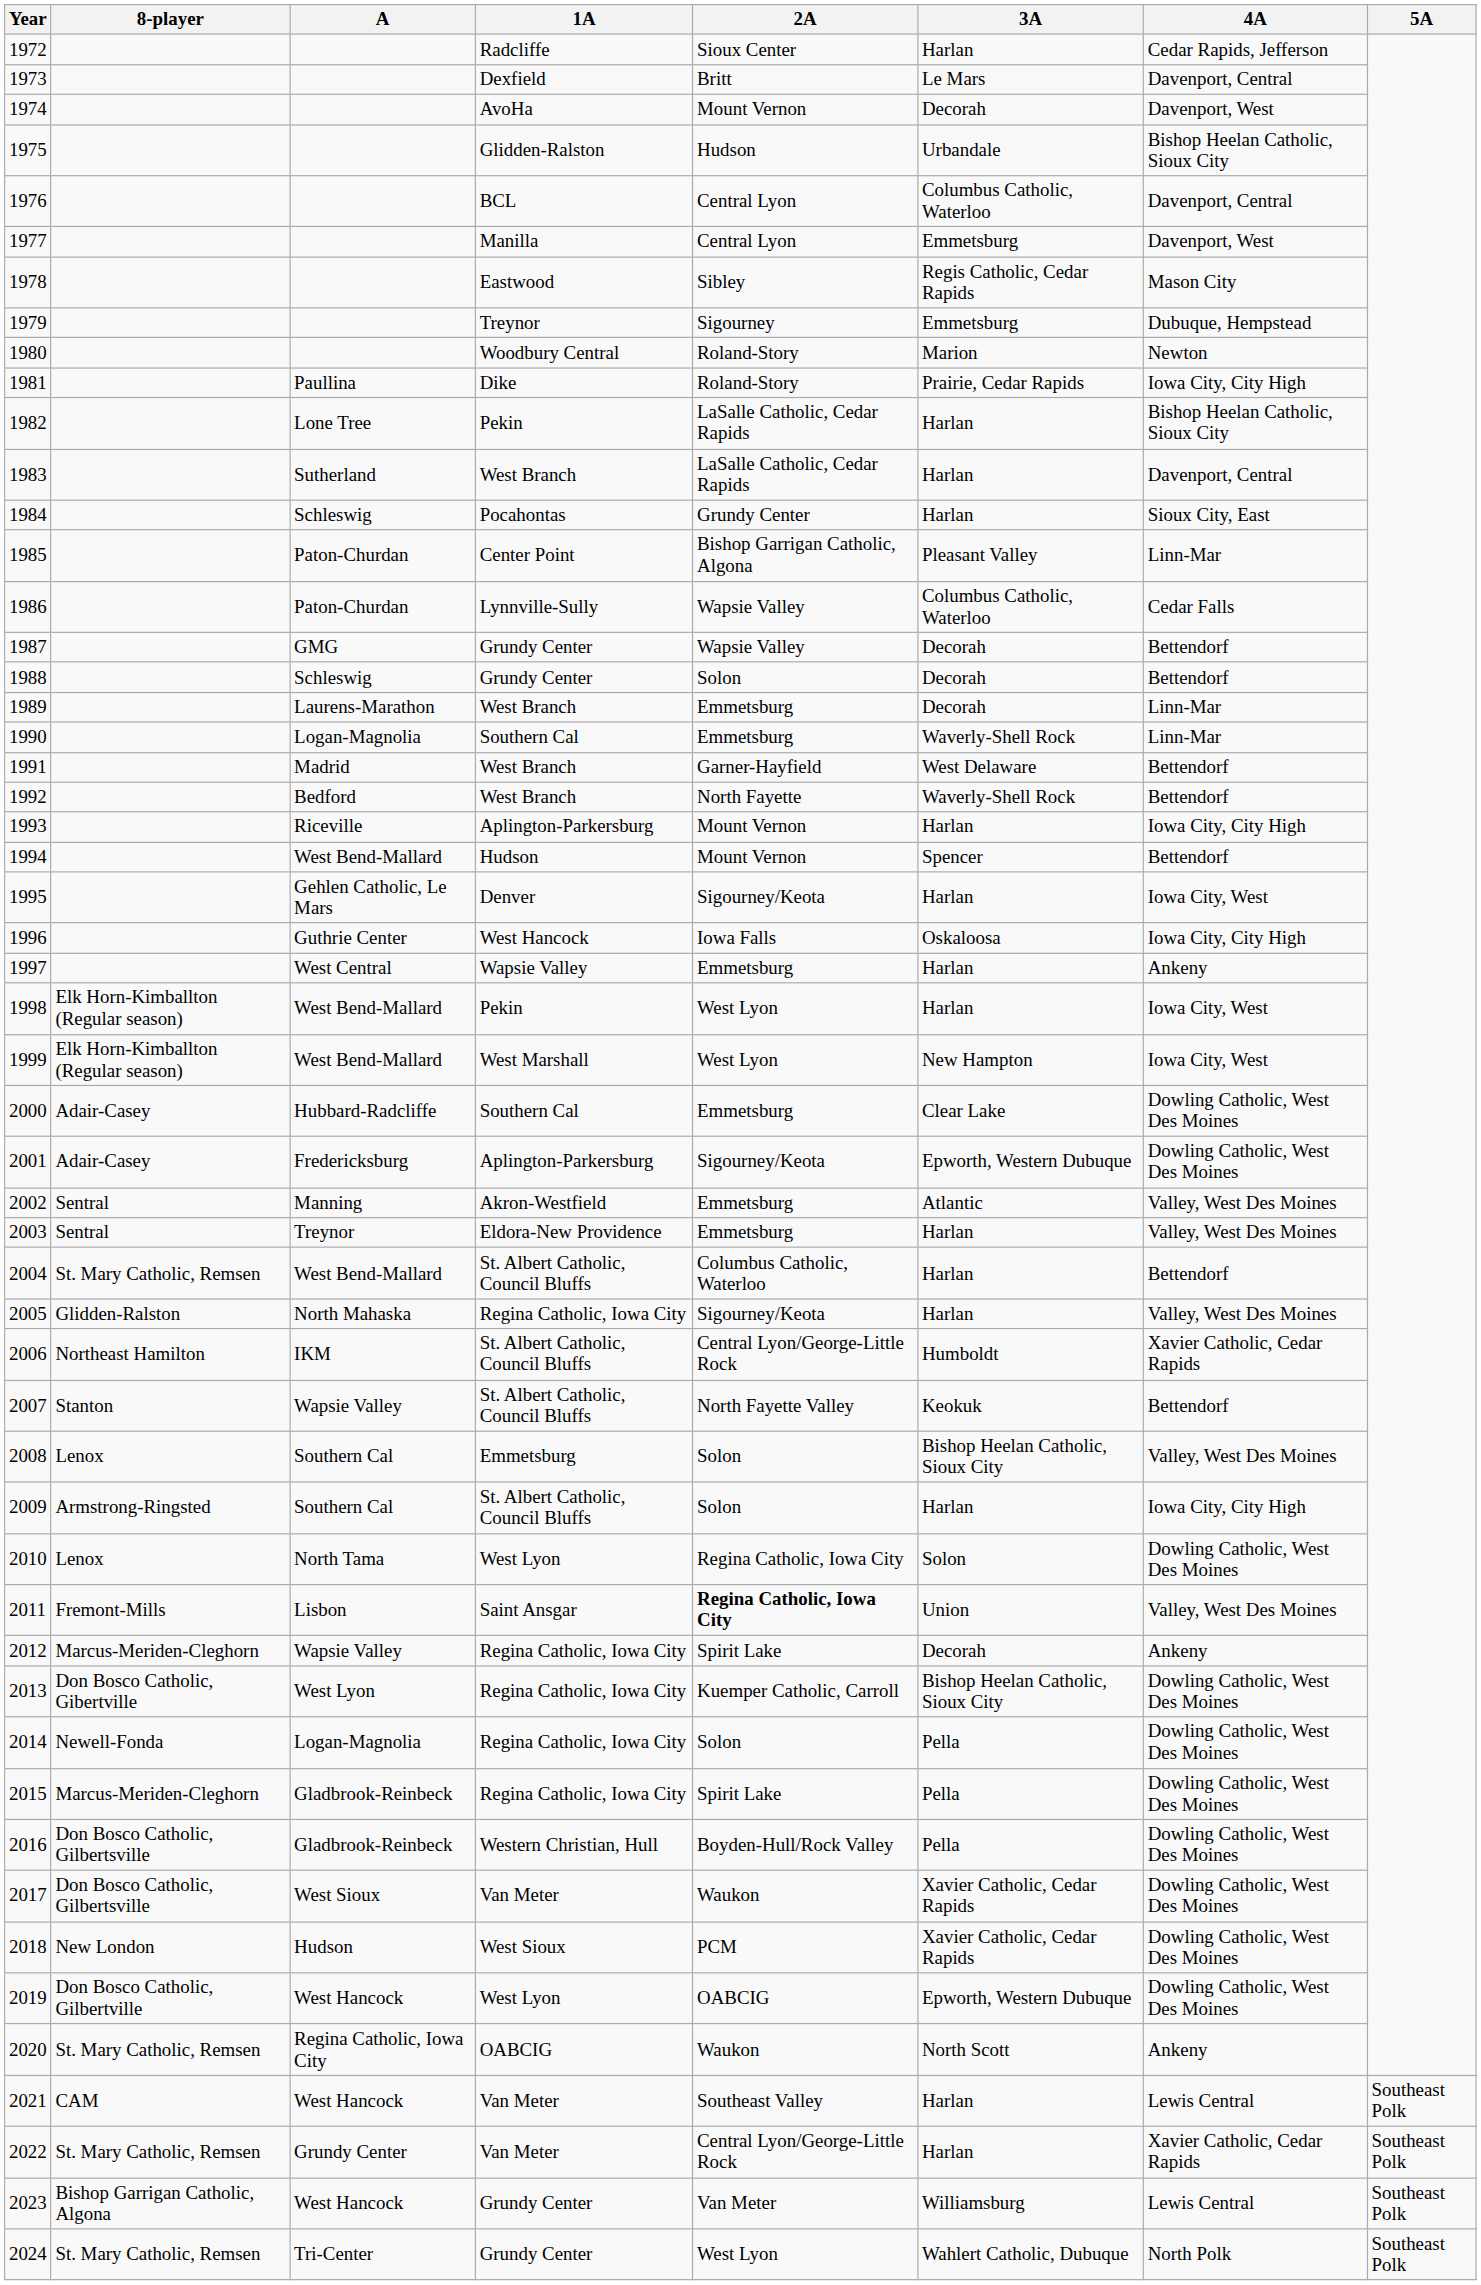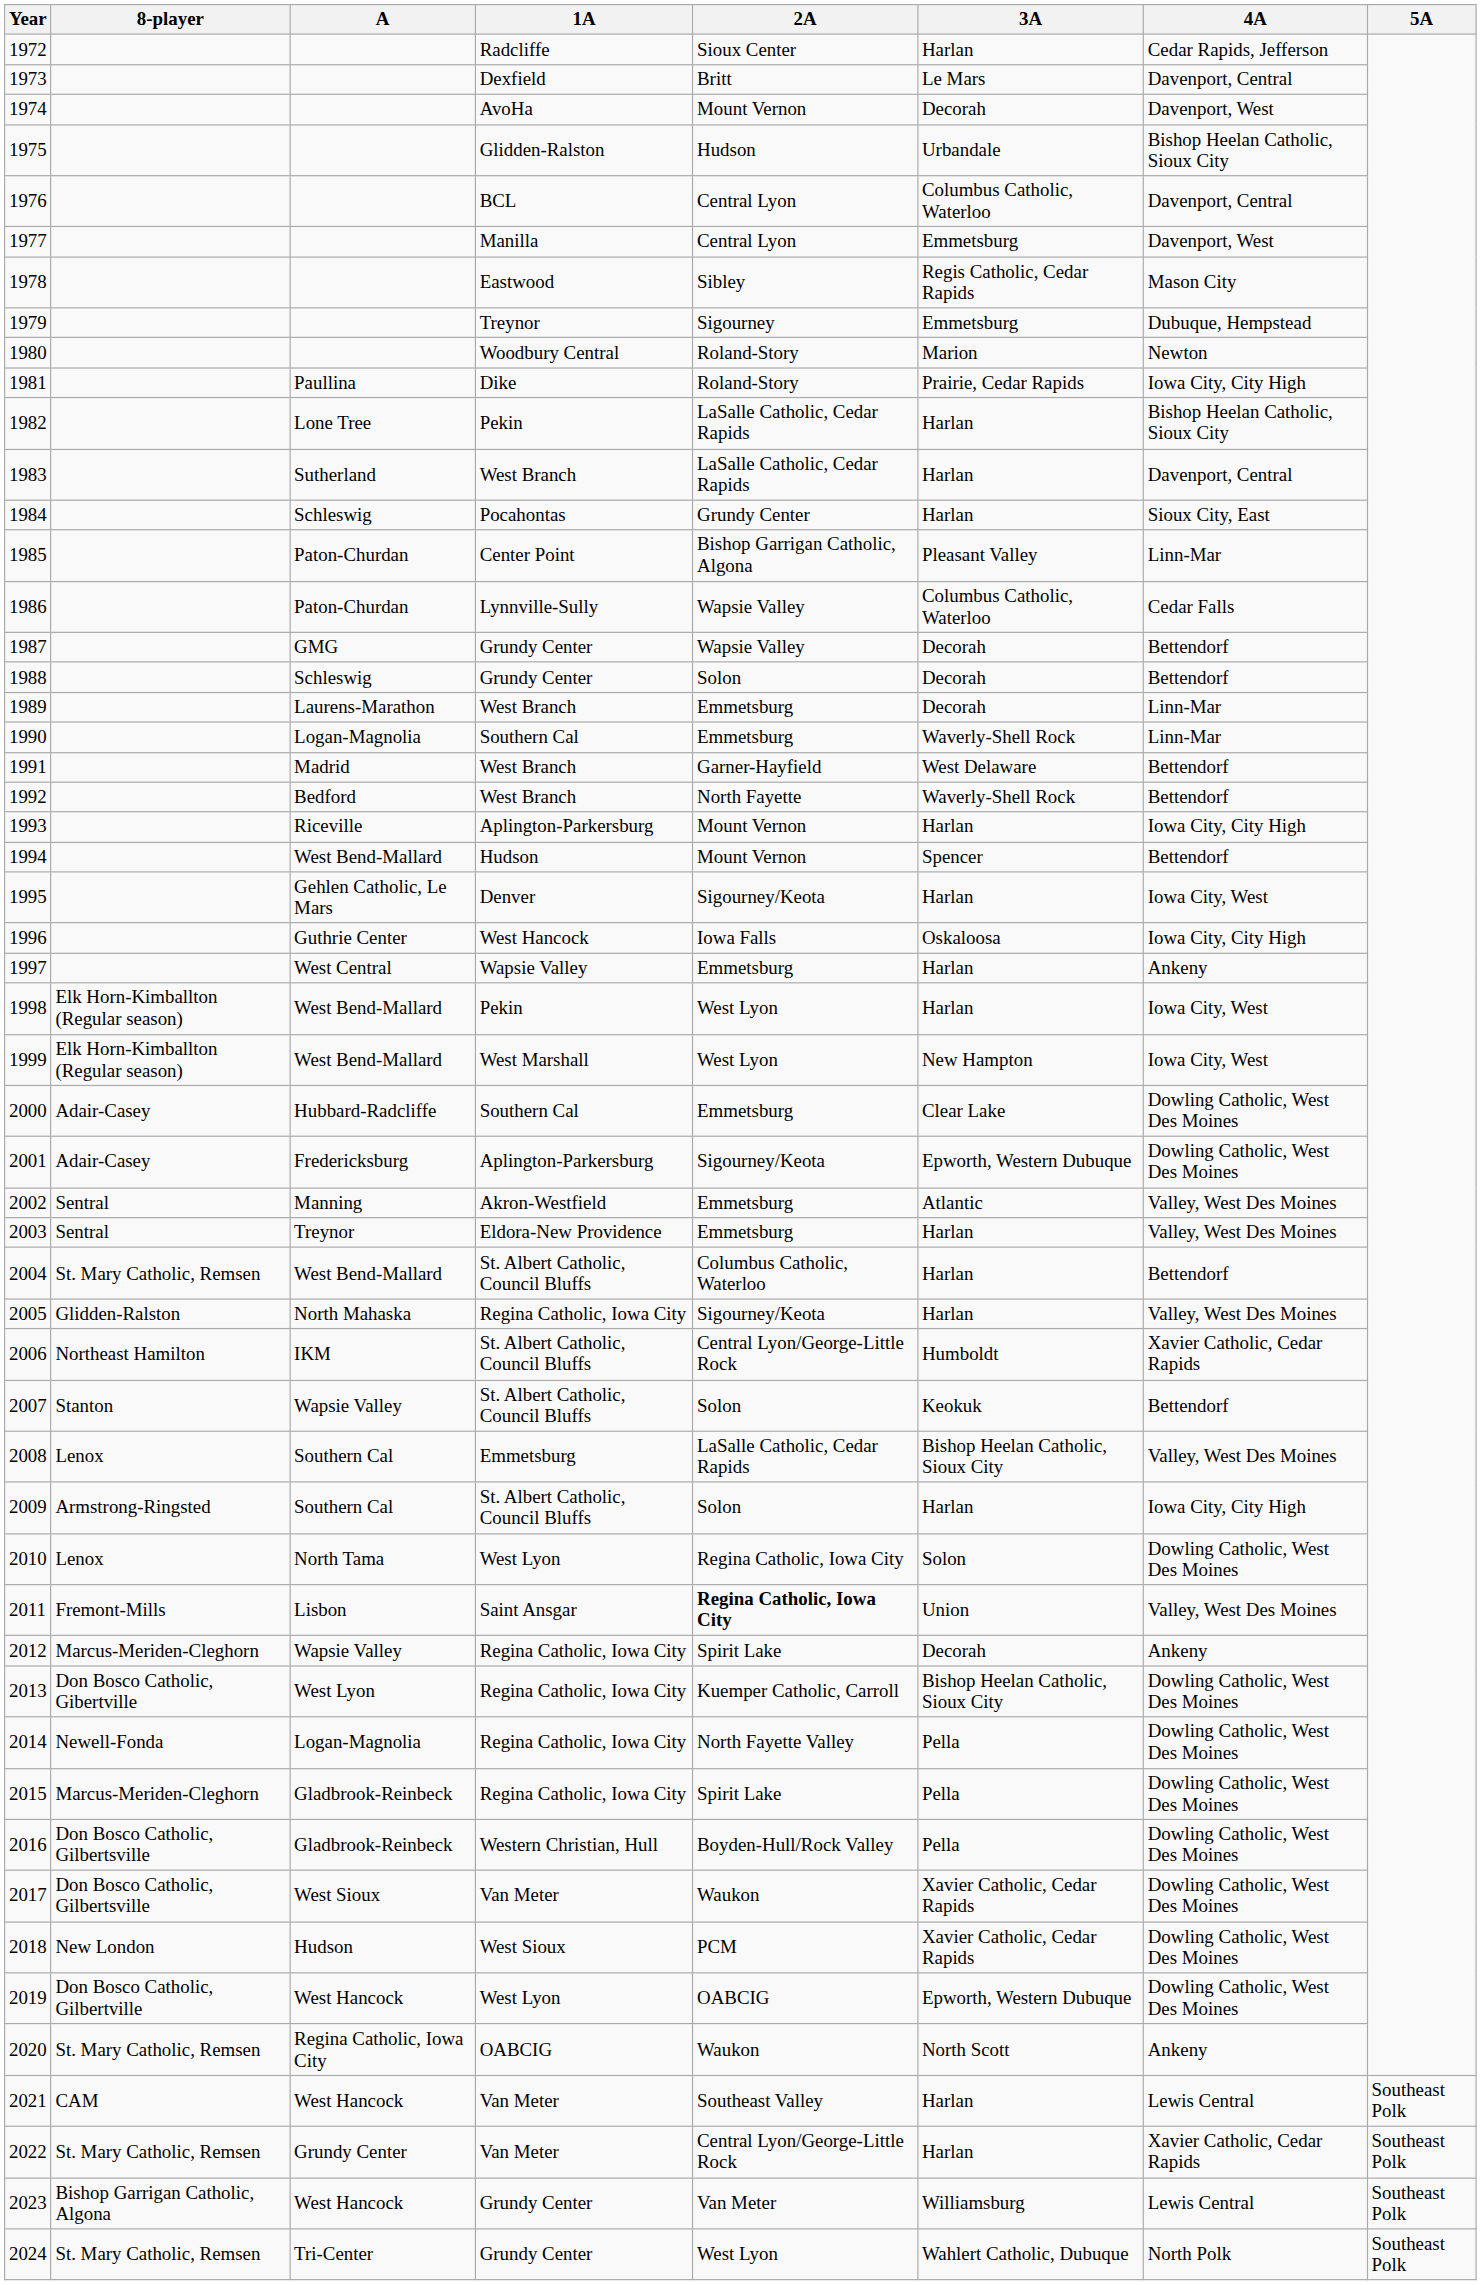 <table class="wikitable">
 <tr>
 <th>Year</th>
 <th>8-player</th>
 <th>A</th>
 <th>1A</th>
 <th>2A</th>
 <th>3A</th>
 <th>4A</th>
 <th>5A</th>
 </tr>
 <tr>
 <td>1972</td>
 <td></td>
 <td></td>
 <td>Radcliffe</td>
 <td>Sioux Center</td>
 <td>Harlan</td>
 <td>Cedar Rapids, Jefferson</td>
 </tr>
 <tr>
 <td>1973</td>
 <td></td>
 <td></td>
 <td>Dexfield</td>
 <td>Britt</td>
 <td>Le Mars</td>
 <td>Davenport, Central</td>
 </tr>
 <tr>
 <td>1974</td>
 <td></td>
 <td></td>
 <td>AvoHa</td>
 <td>Mount Vernon</td>
 <td>Decorah</td>
 <td>Davenport, West</td>
 </tr>
 <tr>
 <td>1975</td>
 <td></td>
 <td></td>
 <td>Glidden-Ralston</td>
 <td>Hudson</td>
 <td>Urbandale</td>
 <td>Bishop Heelan Catholic, Sioux City</td>
 </tr>
 <tr>
 <td>1976</td>
 <td></td>
 <td></td>
 <td>BCL</td>
 <td>Central Lyon</td>
 <td>Columbus Catholic, Waterloo</td>
 <td>Davenport, Central</td>
 </tr>
 <tr>
 <td>1977</td>
 <td></td>
 <td></td>
 <td>Manilla</td>
 <td>Central Lyon</td>
 <td>Emmetsburg</td>
 <td>Davenport, West</td>
 </tr>
 <tr>
 <td>1978</td>
 <td></td>
 <td></td>
 <td>Eastwood</td>
 <td>Sibley</td>
 <td>Regis Catholic, Cedar Rapids</td>
 <td>Mason City</td>
 </tr>
 <tr>
 <td>1979</td>
 <td></td>
 <td></td>
 <td>Treynor</td>
 <td>Sigourney</td>
 <td>Emmetsburg</td>
 <td>Dubuque, Hempstead</td>
 </tr>
 <tr>
 <td>1980</td>
 <td></td>
 <td></td>
 <td>Woodbury Central</td>
 <td>Roland-Story</td>
 <td>Marion</td>
 <td>Newton</td>
 </tr>
 <tr>
 <td>1981</td>
 <td></td>
 <td>Paullina</td>
 <td>Dike</td>
 <td>Roland-Story</td>
 <td>Prairie, Cedar Rapids</td>
 <td>Iowa City, City High</td>
 </tr>
 <tr>
 <td>1982</td>
 <td></td>
 <td>Lone Tree</td>
 <td>Pekin</td>
 <td>LaSalle Catholic, Cedar Rapids</td>
 <td>Harlan</td>
 <td>Bishop Heelan Catholic, Sioux City</td>
 </tr>
 <tr>
 <td>1983</td>
 <td></td>
 <td>Sutherland</td>
 <td>West Branch</td>
 <td>LaSalle Catholic, Cedar Rapids</td>
 <td>Harlan</td>
 <td>Davenport, Central</td>
 </tr>
 <tr>
 <td>1984</td>
 <td></td>
 <td>Schleswig</td>
 <td>Pocahontas</td>
 <td>Grundy Center</td>
 <td>Harlan</td>
 <td>Sioux City, East</td>
 </tr>
 <tr>
 <td>1985</td>
 <td></td>
 <td>Paton-Churdan</td>
 <td>Center Point</td>
 <td>Bishop Garrigan Catholic, Algona</td>
 <td>Pleasant Valley</td>
 <td>Linn-Mar</td>
 </tr>
 <tr>
 <td>1986</td>
 <td></td>
 <td>Paton-Churdan</td>
 <td>Lynnville-Sully</td>
 <td>Wapsie Valley</td>
 <td>Columbus Catholic, Waterloo</td>
 <td>Cedar Falls</td>
 </tr>
 <tr>
 <td>1987</td>
 <td></td>
 <td>GMG</td>
 <td>Grundy Center</td>
 <td>Wapsie Valley</td>
 <td>Decorah</td>
 <td>Bettendorf</td>
 </tr>
 <tr>
 <td>1988</td>
 <td></td>
 <td>Schleswig</td>
 <td>Grundy Center</td>
 <td>Solon</td>
 <td>Decorah</td>
 <td>Bettendorf</td>
 </tr>
 <tr>
 <td>1989</td>
 <td></td>
 <td>Laurens-Marathon</td>
 <td>West Branch</td>
 <td>Emmetsburg</td>
 <td>Decorah</td>
 <td>Linn-Mar</td>
 </tr>
 <tr>
 <td>1990</td>
 <td></td>
 <td>Logan-Magnolia</td>
 <td>Southern Cal</td>
 <td>Emmetsburg</td>
 <td>Waverly-Shell Rock</td>
 <td>Linn-Mar</td>
 </tr>
 <tr>
 <td>1991</td>
 <td></td>
 <td>Madrid</td>
 <td>West Branch</td>
 <td>Garner-Hayfield</td>
 <td>West Delaware</td>
 <td>Bettendorf</td>
 </tr>
 <tr>
 <td>1992</td>
 <td></td>
 <td>Bedford</td>
 <td>West Branch</td>
 <td>North Fayette</td>
 <td>Waverly-Shell Rock</td>
 <td>Bettendorf</td>
 </tr>
 <tr>
 <td>1993</td>
 <td></td>
 <td>Riceville</td>
 <td>Aplington-Parkersburg</td>
 <td>Mount Vernon</td>
 <td>Harlan</td>
 <td>Iowa City, City High</td>
 </tr>
 <tr>
 <td>1994</td>
 <td></td>
 <td>West Bend-Mallard</td>
 <td>Hudson</td>
 <td>Mount Vernon</td>
 <td>Spencer</td>
 <td>Bettendorf</td>
 </tr>
 <tr>
 <td>1995</td>
 <td></td>
 <td>Gehlen Catholic, Le Mars</td>
 <td>Denver</td>
 <td>Sigourney/Keota</td>
 <td>Harlan</td>
 <td>Iowa City, West</td>
 </tr>
 <tr>
 <td>1996</td>
 <td></td>
 <td>Guthrie Center</td>
 <td>West Hancock</td>
 <td>Iowa Falls</td>
 <td>Oskaloosa</td>
 <td>Iowa City, City High</td>
 </tr>
 <tr>
 <td>1997</td>
 <td></td>
 <td>West Central</td>
 <td>Wapsie Valley</td>
 <td>Emmetsburg</td>
 <td>Harlan</td>
 <td>Ankeny</td>
 </tr>
 <tr>
 <td>1998</td>
 <td>Elk Horn-Kimballton (Regular season)</td>
 <td>West Bend-Mallard</td>
 <td>Pekin</td>
 <td>West Lyon</td>
 <td>Harlan</td>
 <td>Iowa City, West</td>
 </tr>
 <tr>
 <td>1999</td>
 <td>Elk Horn-Kimballton (Regular season)</td>
 <td>West Bend-Mallard</td>
 <td>West Marshall</td>
 <td>West Lyon</td>
 <td>New Hampton</td>
 <td>Iowa City, West</td>
 </tr>
 <tr>
 <td>2000</td>
 <td>Adair-Casey</td>
 <td>Hubbard-Radcliffe</td>
 <td>Southern Cal</td>
 <td>Emmetsburg</td>
 <td>Clear Lake</td>
 <td>Dowling Catholic, West Des Moines</td>
 </tr>
 <tr>
 <td>2001</td>
 <td>Adair-Casey</td>
 <td>Fredericksburg</td>
 <td>Aplington-Parkersburg</td>
 <td>Sigourney/Keota</td>
 <td>Epworth, Western Dubuque</td>
 <td>Dowling Catholic, West Des Moines</td>
 </tr>
 <tr>
 <td>2002</td>
 <td>Sentral</td>
 <td>Manning</td>
 <td>Akron-Westfield</td>
 <td>Emmetsburg</td>
 <td>Atlantic</td>
 <td>Valley, West Des Moines</td>
 </tr>
 <tr>
 <td>2003</td>
 <td>Sentral</td>
 <td>Treynor</td>
 <td>Eldora-New Providence</td>
 <td>Emmetsburg</td>
 <td>Harlan</td>
 <td>Valley, West Des Moines</td>
 </tr>
 <tr>
 <td>2004</td>
 <td>St. Mary Catholic, Remsen</td>
 <td>West Bend-Mallard</td>
 <td>St. Albert Catholic, Council Bluffs</td>
 <td>Columbus Catholic, Waterloo</td>
 <td>Harlan</td>
 <td>Bettendorf</td>
 </tr>
 <tr>
 <td>2005</td>
 <td>Glidden-Ralston</td>
 <td>North Mahaska</td>
 <td>Regina Catholic, Iowa City</td>
 <td>Sigourney/Keota</td>
 <td>Harlan</td>
 <td>Valley, West Des Moines</td>
 </tr>
 <tr>
 <td>2006</td>
 <td>Northeast Hamilton</td>
 <td>IKM</td>
 <td>St. Albert Catholic, Council Bluffs</td>
 <td>Central Lyon/George-Little Rock</td>
 <td>Humboldt</td>
 <td>Xavier Catholic, Cedar Rapids</td>
 </tr>
 <tr>
 <td>2007</td>
 <td>Stanton</td>
 <td>Wapsie Valley</td>
 <td>St. Albert Catholic, Council Bluffs</td>
-<td>North Fayette Valley</td>
+<td>Solon</td>
 <td>Keokuk</td>
 <td>Bettendorf</td>
 </tr>
 <tr>
 <td>2008</td>
 <td>Lenox</td>
 <td>Southern Cal</td>
 <td>Emmetsburg</td>
-<td>Solon</td>
+<td>LaSalle Catholic, Cedar Rapids</td>
 <td>Bishop Heelan Catholic, Sioux City</td>
 <td>Valley, West Des Moines</td>
 </tr>
 <tr>
 <td>2009</td>
 <td>Armstrong-Ringsted</td>
 <td>Southern Cal</td>
 <td>St. Albert Catholic, Council Bluffs</td>
 <td>Solon</td>
 <td>Harlan</td>
 <td>Iowa City, City High</td>
 </tr>
 <tr>
 <td>2010</td>
 <td>Lenox</td>
 <td>North Tama</td>
 <td>West Lyon</td>
 <td>Regina Catholic, Iowa City</td>
 <td>Solon</td>
 <td>Dowling Catholic, West Des Moines</td>
 </tr>
 <tr>
 <td>2011</td>
 <td>Fremont-Mills</td>
 <td>Lisbon</td>
 <td>Saint Ansgar</td>
 <td><strong>Regina Catholic, Iowa City</strong></td>
 <td>Union</td>
 <td>Valley, West Des Moines</td>
 </tr>
 <tr>
 <td>2012</td>
 <td>Marcus-Meriden-Cleghorn</td>
 <td>Wapsie Valley</td>
 <td>Regina Catholic, Iowa City</td>
 <td>Spirit Lake</td>
 <td>Decorah</td>
 <td>Ankeny</td>
 </tr>
 <tr>
 <td>2013</td>
 <td>Don Bosco Catholic, Gibertville</td>
 <td>West Lyon</td>
 <td>Regina Catholic, Iowa City</td>
 <td>Kuemper Catholic, Carroll</td>
 <td>Bishop Heelan Catholic, Sioux City</td>
 <td>Dowling Catholic, West Des Moines</td>
 </tr>
 <tr>
 <td>2014</td>
 <td>Newell-Fonda</td>
 <td>Logan-Magnolia</td>
 <td>Regina Catholic, Iowa City</td>
-<td>Solon</td>
+<td>North Fayette Valley</td>
 <td>Pella</td>
 <td>Dowling Catholic, West Des Moines</td>
 </tr>
 <tr>
 <td>2015</td>
 <td>Marcus-Meriden-Cleghorn</td>
 <td>Gladbrook-Reinbeck</td>
 <td>Regina Catholic, Iowa City</td>
 <td>Spirit Lake</td>
 <td>Pella</td>
 <td>Dowling Catholic, West Des Moines</td>
 </tr>
 <tr>
 <td>2016</td>
 <td>Don Bosco Catholic, Gilbertsville</td>
 <td>Gladbrook-Reinbeck</td>
 <td>Western Christian, Hull</td>
 <td>Boyden-Hull/Rock Valley</td>
 <td>Pella</td>
 <td>Dowling Catholic, West Des Moines</td>
 </tr>
 <tr>
 <td>2017</td>
 <td>Don Bosco Catholic, Gilbertsville</td>
 <td>West Sioux</td>
 <td>Van Meter</td>
 <td>Waukon</td>
 <td>Xavier Catholic, Cedar Rapids</td>
 <td>Dowling Catholic, West Des Moines</td>
 </tr>
 <tr>
 <td>2018</td>
 <td>New London</td>
 <td>Hudson</td>
 <td>West Sioux</td>
 <td>PCM</td>
 <td>Xavier Catholic, Cedar Rapids</td>
 <td>Dowling Catholic, West Des Moines</td>
 </tr>
 <tr>
 <td>2019</td>
 <td>Don Bosco Catholic, Gilbertville</td>
 <td>West Hancock</td>
 <td>West Lyon</td>
 <td>OABCIG</td>
 <td>Epworth, Western Dubuque</td>
 <td>Dowling Catholic, West Des Moines</td>
 </tr>
 <tr>
 <td>2020</td>
 <td>St. Mary Catholic, Remsen</td>
 <td>Regina Catholic, Iowa City</td>
 <td>OABCIG</td>
 <td>Waukon</td>
 <td>North Scott</td>
 <td>Ankeny</td>
 </tr>
 <tr>
 <td>2021</td>
 <td>CAM</td>
 <td>West Hancock</td>
 <td>Van Meter</td>
 <td>Southeast Valley</td>
 <td>Harlan</td>
 <td>Lewis Central</td>
 <td>Southeast Polk</td>
 </tr>
 <tr>
 <td>2022</td>
 <td>St. Mary Catholic, Remsen</td>
 <td>Grundy Center</td>
 <td>Van Meter</td>
 <td>Central Lyon/George-Little Rock</td>
 <td>Harlan</td>
 <td>Xavier Catholic, Cedar Rapids</td>
 <td>Southeast Polk</td>
 </tr>
 <tr>
 <td>2023</td>
 <td>Bishop Garrigan Catholic, Algona</td>
 <td>West Hancock</td>
 <td>Grundy Center</td>
 <td>Van Meter</td>
 <td>Williamsburg</td>
 <td>Lewis Central</td>
 <td>Southeast Polk</td>
 </tr>
 <tr>
 <td>2024</td>
 <td>St. Mary Catholic, Remsen</td>
 <td>Tri-Center</td>
 <td>Grundy Center</td>
 <td>West Lyon</td>
 <td>Wahlert Catholic, Dubuque</td>
 <td>North Polk</td>
 <td>Southeast Polk</td>
 </tr>
 </table>
